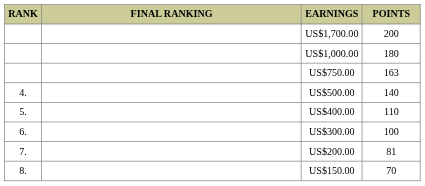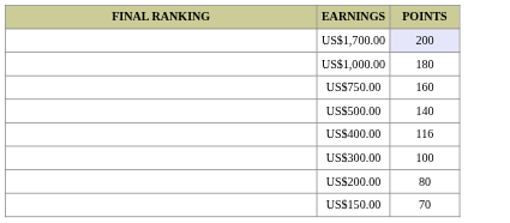 <table border="1" cellspacing="2" cellpadding="5" style="border-collapse: collapse; font-size: 90%;">
 <tr bgcolor="CCCC99">
-<th>RANK</th>
 <th style="width: 25em">FINAL RANKING</th>
 <th style="width: 5em">EARNINGS</th>
 <th style="width: 5em">POINTS</th>
 </tr>
 <tr>
-<td align="center"></td>
 <td></td>
 <td align="center">US$1,700.00</td>
-<td align="center">200</td>
+<td align="center" style="background: lavender;">200</td>
 </tr>
 <tr>
-<td align="center"></td>
 <td></td>
 <td align="center">US$1,000.00</td>
 <td align="center">180</td>
 </tr>
 <tr>
-<td align="center"></td>
 <td></td>
 <td align="center">US$750.00</td>
-<td align="center">163</td>
+<td align="center">160</td>
 </tr>
 <tr>
-<td align="center">4.</td>
 <td></td>
 <td align="center">US$500.00</td>
 <td align="center">140</td>
 </tr>
 <tr>
-<td align="center">5.</td>
 <td></td>
 <td align="center">US$400.00</td>
-<td align="center">110</td>
+<td align="center">116</td>
 </tr>
 <tr>
-<td align="center">6.</td>
 <td></td>
 <td align="center">US$300.00</td>
 <td align="center">100</td>
 </tr>
 <tr>
-<td align="center">7.</td>
 <td></td>
 <td align="center">US$200.00</td>
-<td align="center">81</td>
+<td align="center">80</td>
 </tr>
 <tr>
-<td align="center">8.</td>
 <td></td>
 <td align="center">US$150.00</td>
 <td align="center">70</td>
 </tr>
 </table>
